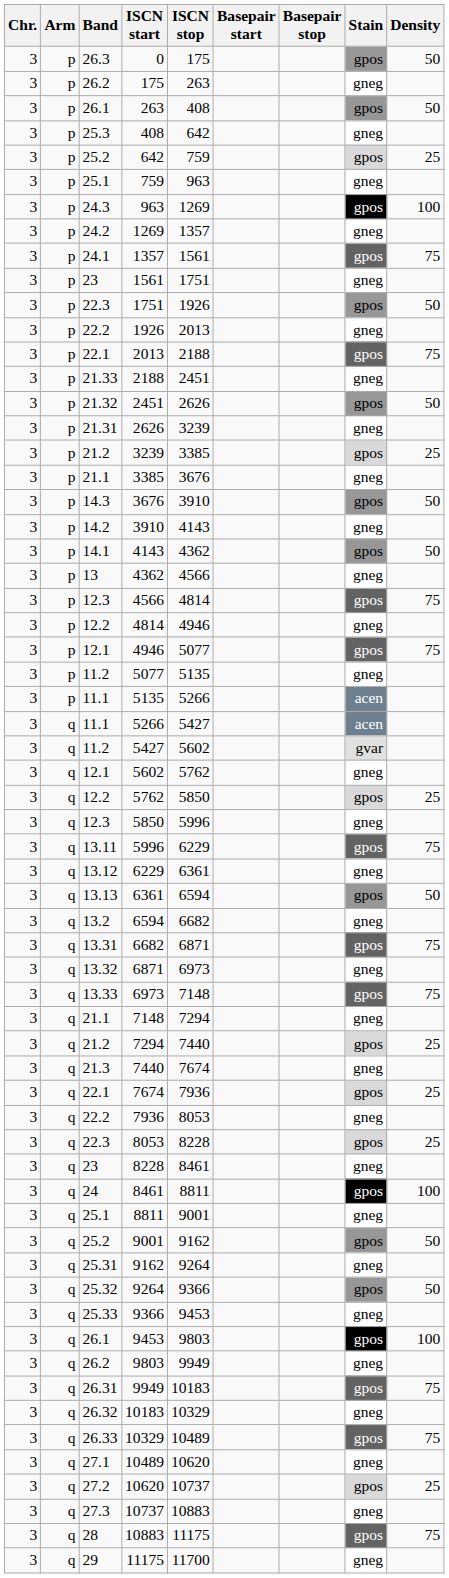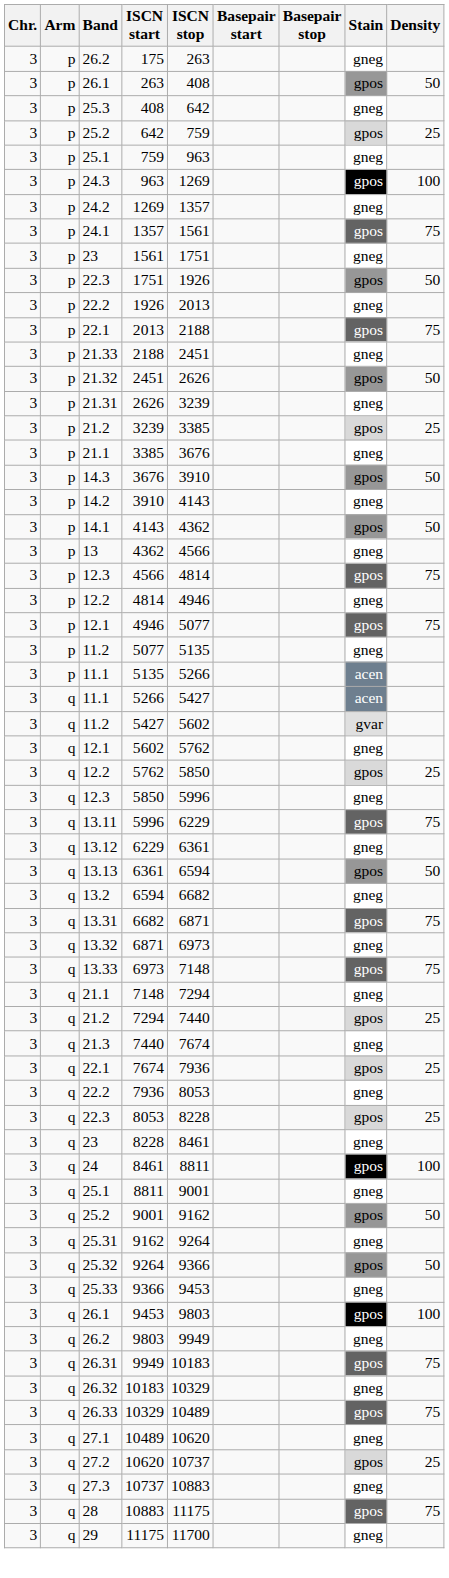 <table class="wikitable" style="text-align:right">
 <tr>
 <th>Chr.</th>
 <th>Arm</th>
 <th>Band</th>
 <th>ISCN<br>start</th>
 <th>ISCN<br>stop</th>
 <th>Basepair<br>start</th>
 <th>Basepair<br>stop</th>
 <th>Stain</th>
 <th>Density</th>
-</tr>
-<tr>
-<td>3</td>
-<td>p</td>
-<td style="text-align:left">26.3</td>
-<td>0</td>
-<td>175</td>
-<td></td>
-<td></td>
-<td style="background:#979797">gpos</td>
-<td>50</td>
 </tr>
 <tr>
 <td>3</td>
 <td>p</td>
 <td style="text-align:left">26.2</td>
 <td>175</td>
 <td>263</td>
 <td></td>
 <td></td>
 <td style="background:white">gneg</td>
 <td></td>
 </tr>
 <tr>
 <td>3</td>
 <td>p</td>
 <td style="text-align:left">26.1</td>
 <td>263</td>
 <td>408</td>
 <td></td>
 <td></td>
 <td style="background:#979797">gpos</td>
 <td>50</td>
 </tr>
 <tr>
 <td>3</td>
 <td>p</td>
 <td style="text-align:left">25.3</td>
 <td>408</td>
 <td>642</td>
 <td></td>
 <td></td>
 <td style="background:white">gneg</td>
 <td></td>
 </tr>
 <tr>
 <td>3</td>
 <td>p</td>
 <td style="text-align:left">25.2</td>
 <td>642</td>
 <td>759</td>
 <td></td>
 <td></td>
 <td style="background:#d9d9d9">gpos</td>
 <td>25</td>
 </tr>
 <tr>
 <td>3</td>
 <td>p</td>
 <td style="text-align:left">25.1</td>
 <td>759</td>
 <td>963</td>
 <td></td>
 <td></td>
 <td style="background:white">gneg</td>
 <td></td>
 </tr>
 <tr>
 <td>3</td>
 <td>p</td>
 <td style="text-align:left">24.3</td>
 <td>963</td>
 <td>1269</td>
 <td></td>
 <td></td>
 <td style="background:black; color:white;">gpos</td>
 <td>100</td>
 </tr>
 <tr>
 <td>3</td>
 <td>p</td>
 <td style="text-align:left">24.2</td>
 <td>1269</td>
 <td>1357</td>
 <td></td>
 <td></td>
 <td style="background:white">gneg</td>
 <td></td>
 </tr>
 <tr>
 <td>3</td>
 <td>p</td>
 <td style="text-align:left">24.1</td>
 <td>1357</td>
 <td>1561</td>
 <td></td>
 <td></td>
 <td style="background:#636363; color:white;">gpos</td>
 <td>75</td>
 </tr>
 <tr>
 <td>3</td>
 <td>p</td>
 <td style="text-align:left">23</td>
 <td>1561</td>
 <td>1751</td>
 <td></td>
 <td></td>
 <td style="background:white">gneg</td>
 <td></td>
 </tr>
 <tr>
 <td>3</td>
 <td>p</td>
 <td style="text-align:left">22.3</td>
 <td>1751</td>
 <td>1926</td>
 <td></td>
 <td></td>
 <td style="background:#979797">gpos</td>
 <td>50</td>
 </tr>
 <tr>
 <td>3</td>
 <td>p</td>
 <td style="text-align:left">22.2</td>
 <td>1926</td>
 <td>2013</td>
 <td></td>
 <td></td>
 <td style="background:white">gneg</td>
 <td></td>
 </tr>
 <tr>
 <td>3</td>
 <td>p</td>
 <td style="text-align:left">22.1</td>
 <td>2013</td>
 <td>2188</td>
 <td></td>
 <td></td>
 <td style="background:#636363; color:white;">gpos</td>
 <td>75</td>
 </tr>
 <tr>
 <td>3</td>
 <td>p</td>
 <td style="text-align:left">21.33</td>
 <td>2188</td>
 <td>2451</td>
 <td></td>
 <td></td>
 <td style="background:white">gneg</td>
 <td></td>
 </tr>
 <tr>
 <td>3</td>
 <td>p</td>
 <td style="text-align:left">21.32</td>
 <td>2451</td>
 <td>2626</td>
 <td></td>
 <td></td>
 <td style="background:#979797">gpos</td>
 <td>50</td>
 </tr>
 <tr>
 <td>3</td>
 <td>p</td>
 <td style="text-align:left">21.31</td>
 <td>2626</td>
 <td>3239</td>
 <td></td>
 <td></td>
 <td style="background:white">gneg</td>
 <td></td>
 </tr>
 <tr>
 <td>3</td>
 <td>p</td>
 <td style="text-align:left">21.2</td>
 <td>3239</td>
 <td>3385</td>
 <td></td>
 <td></td>
 <td style="background:#d9d9d9">gpos</td>
 <td>25</td>
 </tr>
 <tr>
 <td>3</td>
 <td>p</td>
 <td style="text-align:left">21.1</td>
 <td>3385</td>
 <td>3676</td>
 <td></td>
 <td></td>
 <td style="background:white">gneg</td>
 <td></td>
 </tr>
 <tr>
 <td>3</td>
 <td>p</td>
 <td style="text-align:left">14.3</td>
 <td>3676</td>
 <td>3910</td>
 <td></td>
 <td></td>
 <td style="background:#979797">gpos</td>
 <td>50</td>
 </tr>
 <tr>
 <td>3</td>
 <td>p</td>
 <td style="text-align:left">14.2</td>
 <td>3910</td>
 <td>4143</td>
 <td></td>
 <td></td>
 <td style="background:white">gneg</td>
 <td></td>
 </tr>
 <tr>
 <td>3</td>
 <td>p</td>
 <td style="text-align:left">14.1</td>
 <td>4143</td>
 <td>4362</td>
 <td></td>
 <td></td>
 <td style="background:#979797">gpos</td>
 <td>50</td>
 </tr>
 <tr>
 <td>3</td>
 <td>p</td>
 <td style="text-align:left">13</td>
 <td>4362</td>
 <td>4566</td>
 <td></td>
 <td></td>
 <td style="background:white">gneg</td>
 <td></td>
 </tr>
 <tr>
 <td>3</td>
 <td>p</td>
 <td style="text-align:left">12.3</td>
 <td>4566</td>
 <td>4814</td>
 <td></td>
 <td></td>
 <td style="background:#636363; color:white;">gpos</td>
 <td>75</td>
 </tr>
 <tr>
 <td>3</td>
 <td>p</td>
 <td style="text-align:left">12.2</td>
 <td>4814</td>
 <td>4946</td>
 <td></td>
 <td></td>
 <td style="background:white">gneg</td>
 <td></td>
 </tr>
 <tr>
 <td>3</td>
 <td>p</td>
 <td style="text-align:left">12.1</td>
 <td>4946</td>
 <td>5077</td>
 <td></td>
 <td></td>
 <td style="background:#636363; color:white;">gpos</td>
 <td>75</td>
 </tr>
 <tr>
 <td>3</td>
 <td>p</td>
 <td style="text-align:left">11.2</td>
 <td>5077</td>
 <td>5135</td>
 <td></td>
 <td></td>
 <td style="background:white">gneg</td>
 <td></td>
 </tr>
 <tr>
 <td>3</td>
 <td>p</td>
 <td style="text-align:left">11.1</td>
 <td>5135</td>
 <td>5266</td>
 <td></td>
 <td></td>
 <td style="background:#6e7f8f; color:white;">acen</td>
 <td></td>
 </tr>
 <tr>
 <td>3</td>
 <td>q</td>
 <td style="text-align:left">11.1</td>
 <td>5266</td>
 <td>5427</td>
 <td></td>
 <td></td>
 <td style="background:#6e7f8f; color:white;">acen</td>
 <td></td>
 </tr>
 <tr>
 <td>3</td>
 <td>q</td>
 <td style="text-align:left">11.2</td>
 <td>5427</td>
 <td>5602</td>
 <td></td>
 <td></td>
 <td style="background:#e0e0e0">gvar</td>
 <td></td>
 </tr>
 <tr>
 <td>3</td>
 <td>q</td>
 <td style="text-align:left">12.1</td>
 <td>5602</td>
 <td>5762</td>
 <td></td>
 <td></td>
 <td style="background:white">gneg</td>
 <td></td>
 </tr>
 <tr>
 <td>3</td>
 <td>q</td>
 <td style="text-align:left">12.2</td>
 <td>5762</td>
 <td>5850</td>
 <td></td>
 <td></td>
 <td style="background:#d9d9d9">gpos</td>
 <td>25</td>
 </tr>
 <tr>
 <td>3</td>
 <td>q</td>
 <td style="text-align:left">12.3</td>
 <td>5850</td>
 <td>5996</td>
 <td></td>
 <td></td>
 <td style="background:white">gneg</td>
 <td></td>
 </tr>
 <tr>
 <td>3</td>
 <td>q</td>
 <td style="text-align:left">13.11</td>
 <td>5996</td>
 <td>6229</td>
 <td></td>
 <td></td>
 <td style="background:#636363; color:white;">gpos</td>
 <td>75</td>
 </tr>
 <tr>
 <td>3</td>
 <td>q</td>
 <td style="text-align:left">13.12</td>
 <td>6229</td>
 <td>6361</td>
 <td></td>
 <td></td>
 <td style="background:white">gneg</td>
 <td></td>
 </tr>
 <tr>
 <td>3</td>
 <td>q</td>
 <td style="text-align:left">13.13</td>
 <td>6361</td>
 <td>6594</td>
 <td></td>
 <td></td>
 <td style="background:#979797">gpos</td>
 <td>50</td>
 </tr>
 <tr>
 <td>3</td>
 <td>q</td>
 <td style="text-align:left">13.2</td>
 <td>6594</td>
 <td>6682</td>
 <td></td>
 <td></td>
 <td style="background:white">gneg</td>
 <td></td>
 </tr>
 <tr>
 <td>3</td>
 <td>q</td>
 <td style="text-align:left">13.31</td>
 <td>6682</td>
 <td>6871</td>
 <td></td>
 <td></td>
 <td style="background:#636363; color:white;">gpos</td>
 <td>75</td>
 </tr>
 <tr>
 <td>3</td>
 <td>q</td>
 <td style="text-align:left">13.32</td>
 <td>6871</td>
 <td>6973</td>
 <td></td>
 <td></td>
 <td style="background:white">gneg</td>
 <td></td>
 </tr>
 <tr>
 <td>3</td>
 <td>q</td>
 <td style="text-align:left">13.33</td>
 <td>6973</td>
 <td>7148</td>
 <td></td>
 <td></td>
 <td style="background:#636363; color:white;">gpos</td>
 <td>75</td>
 </tr>
 <tr>
 <td>3</td>
 <td>q</td>
 <td style="text-align:left">21.1</td>
 <td>7148</td>
 <td>7294</td>
 <td></td>
 <td></td>
 <td style="background:white">gneg</td>
 <td></td>
 </tr>
 <tr>
 <td>3</td>
 <td>q</td>
 <td style="text-align:left">21.2</td>
 <td>7294</td>
 <td>7440</td>
 <td></td>
 <td></td>
 <td style="background:#d9d9d9">gpos</td>
 <td>25</td>
 </tr>
 <tr>
 <td>3</td>
 <td>q</td>
 <td style="text-align:left">21.3</td>
 <td>7440</td>
 <td>7674</td>
 <td></td>
 <td></td>
 <td style="background:white">gneg</td>
 <td></td>
 </tr>
 <tr>
 <td>3</td>
 <td>q</td>
 <td style="text-align:left">22.1</td>
 <td>7674</td>
 <td>7936</td>
 <td></td>
 <td></td>
 <td style="background:#d9d9d9">gpos</td>
 <td>25</td>
 </tr>
 <tr>
 <td>3</td>
 <td>q</td>
 <td style="text-align:left">22.2</td>
 <td>7936</td>
 <td>8053</td>
 <td></td>
 <td></td>
 <td style="background:white">gneg</td>
 <td></td>
 </tr>
 <tr>
 <td>3</td>
 <td>q</td>
 <td style="text-align:left">22.3</td>
 <td>8053</td>
 <td>8228</td>
 <td></td>
 <td></td>
 <td style="background:#d9d9d9">gpos</td>
 <td>25</td>
 </tr>
 <tr>
 <td>3</td>
 <td>q</td>
 <td style="text-align:left">23</td>
 <td>8228</td>
 <td>8461</td>
 <td></td>
 <td></td>
 <td style="background:white">gneg</td>
 <td></td>
 </tr>
 <tr>
 <td>3</td>
 <td>q</td>
 <td style="text-align:left">24</td>
 <td>8461</td>
 <td>8811</td>
 <td></td>
 <td></td>
 <td style="background:black; color:white;">gpos</td>
 <td>100</td>
 </tr>
 <tr>
 <td>3</td>
 <td>q</td>
 <td style="text-align:left">25.1</td>
 <td>8811</td>
 <td>9001</td>
 <td></td>
 <td></td>
 <td style="background:white">gneg</td>
 <td></td>
 </tr>
 <tr>
 <td>3</td>
 <td>q</td>
 <td style="text-align:left">25.2</td>
 <td>9001</td>
 <td>9162</td>
 <td></td>
 <td></td>
 <td style="background:#979797">gpos</td>
 <td>50</td>
 </tr>
 <tr>
 <td>3</td>
 <td>q</td>
 <td style="text-align:left">25.31</td>
 <td>9162</td>
 <td>9264</td>
 <td></td>
 <td></td>
 <td style="background:white">gneg</td>
 <td></td>
 </tr>
 <tr>
 <td>3</td>
 <td>q</td>
 <td style="text-align:left">25.32</td>
 <td>9264</td>
 <td>9366</td>
 <td></td>
 <td></td>
 <td style="background:#979797">gpos</td>
 <td>50</td>
 </tr>
 <tr>
 <td>3</td>
 <td>q</td>
 <td style="text-align:left">25.33</td>
 <td>9366</td>
 <td>9453</td>
 <td></td>
 <td></td>
 <td style="background:white">gneg</td>
 <td></td>
 </tr>
 <tr>
 <td>3</td>
 <td>q</td>
 <td style="text-align:left">26.1</td>
 <td>9453</td>
 <td>9803</td>
 <td></td>
 <td></td>
 <td style="background:black; color:white;">gpos</td>
 <td>100</td>
 </tr>
 <tr>
 <td>3</td>
 <td>q</td>
 <td style="text-align:left">26.2</td>
 <td>9803</td>
 <td>9949</td>
 <td></td>
 <td></td>
 <td style="background:white">gneg</td>
 <td></td>
 </tr>
 <tr>
 <td>3</td>
 <td>q</td>
 <td style="text-align:left">26.31</td>
 <td>9949</td>
 <td>10183</td>
 <td></td>
 <td></td>
 <td style="background:#636363; color:white;">gpos</td>
 <td>75</td>
 </tr>
 <tr>
 <td>3</td>
 <td>q</td>
 <td style="text-align:left">26.32</td>
 <td>10183</td>
 <td>10329</td>
 <td></td>
 <td></td>
 <td style="background:white">gneg</td>
 <td></td>
 </tr>
 <tr>
 <td>3</td>
 <td>q</td>
 <td style="text-align:left">26.33</td>
 <td>10329</td>
 <td>10489</td>
 <td></td>
 <td></td>
 <td style="background:#636363; color:white;">gpos</td>
 <td>75</td>
 </tr>
 <tr>
 <td>3</td>
 <td>q</td>
 <td style="text-align:left">27.1</td>
 <td>10489</td>
 <td>10620</td>
 <td></td>
 <td></td>
 <td style="background:white">gneg</td>
 <td></td>
 </tr>
 <tr>
 <td>3</td>
 <td>q</td>
 <td style="text-align:left">27.2</td>
 <td>10620</td>
 <td>10737</td>
 <td></td>
 <td></td>
 <td style="background:#d9d9d9">gpos</td>
 <td>25</td>
 </tr>
 <tr>
 <td>3</td>
 <td>q</td>
 <td style="text-align:left">27.3</td>
 <td>10737</td>
 <td>10883</td>
 <td></td>
 <td></td>
 <td style="background:white">gneg</td>
 <td></td>
 </tr>
 <tr>
 <td>3</td>
 <td>q</td>
 <td style="text-align:left">28</td>
 <td>10883</td>
 <td>11175</td>
 <td></td>
 <td></td>
 <td style="background:#636363; color:white;">gpos</td>
 <td>75</td>
 </tr>
 <tr>
 <td>3</td>
 <td>q</td>
 <td style="text-align:left">29</td>
 <td>11175</td>
 <td>11700</td>
 <td></td>
 <td></td>
 <td style="background:white">gneg</td>
 <td></td>
 </tr>
 </table>
